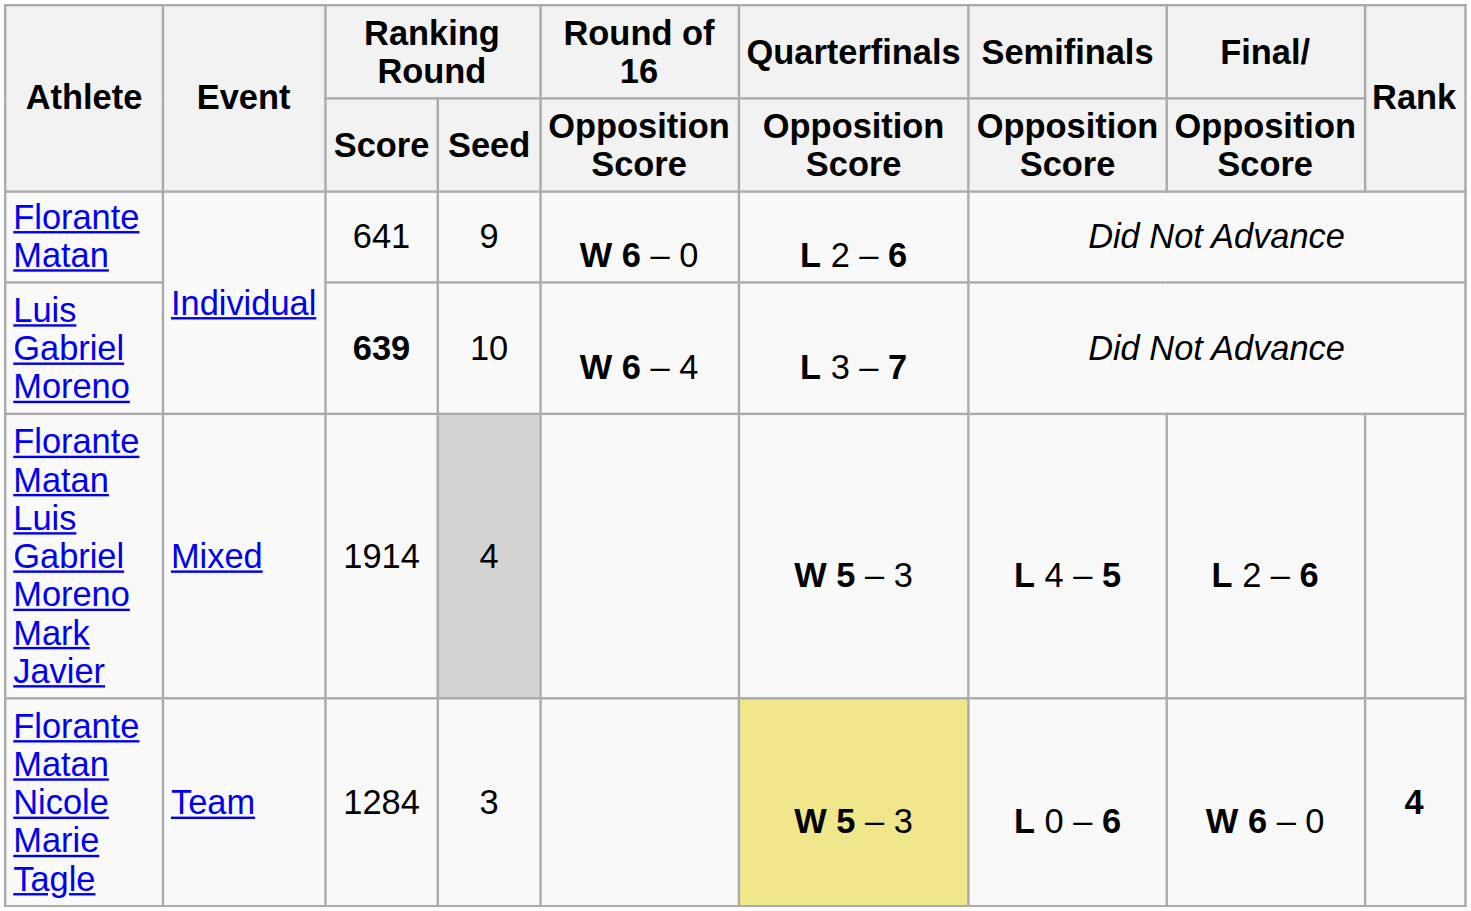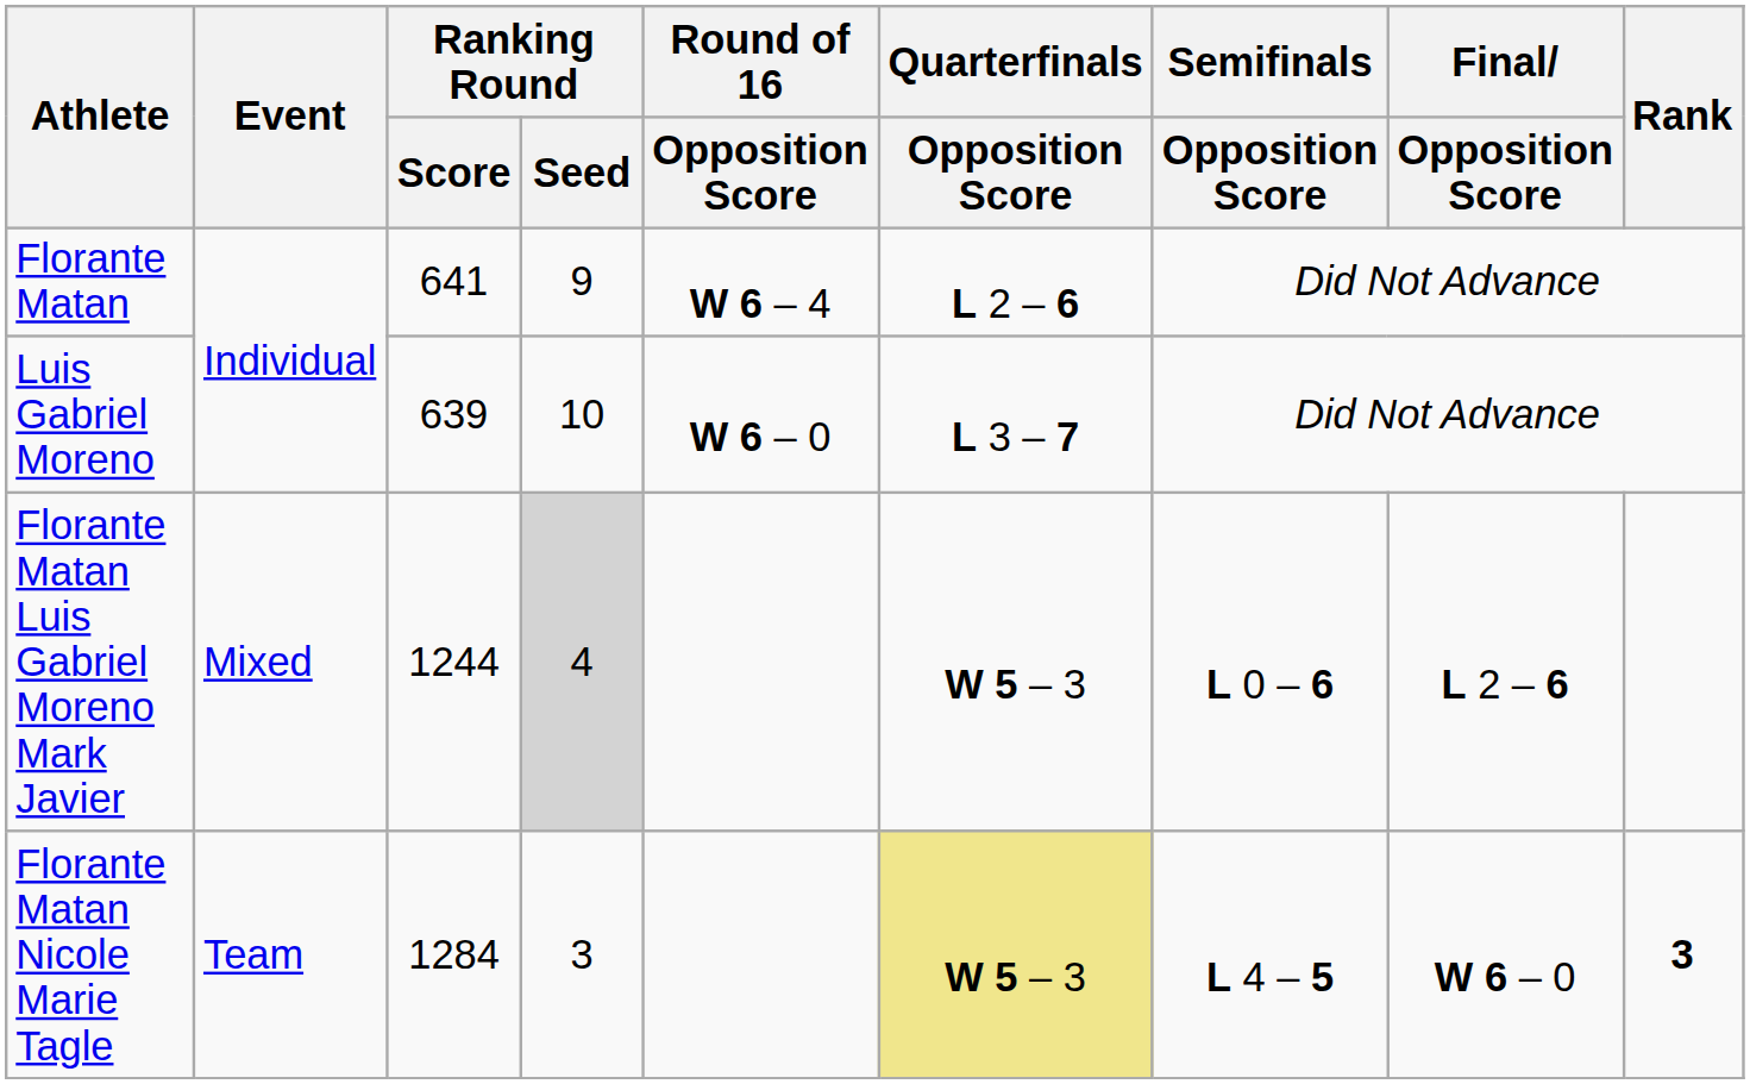 <table class="wikitable" width="98%" style="text-align:center; font-size:90%">
 <tr>
 <th rowspan=2>Athlete</th>
 <th rowspan=2>Event</th>
 <th colspan=2>Ranking Round</th>
 <th>Round of 16</th>
 <th>Quarterfinals</th>
 <th>Semifinals</th>
 <th>Final/</th>
 <th rowspan=2>Rank</th>
 </tr>
 <tr>
 <th>Score</th>
 <th>Seed</th>
 <th>Opposition<br>Score</th>
 <th>Opposition<br>Score</th>
 <th>Opposition<br>Score</th>
 <th>Opposition<br>Score</th>
 </tr>
 <tr align=center>
 <td align=left><a href='#'>Florante Matan</a></td>
 <td rowspan=2 align=left><a href='#'>Individual</a></td>
 <td>641</td>
 <td>9 <strong></strong></td>
-<td> <br> <strong>W</strong> <strong>6</strong> – 0</td>
+<td> <br> <strong>W</strong> <strong>6</strong> – 4</td>
 <td> <br> <strong>L</strong> 2 – <strong>6</strong></td>
 <td colspan=3><em>Did Not Advance</em></td>
 </tr>
 <tr>
 <td align=left><a href='#'>Luis Gabriel Moreno</a></td>
-<td><strong>639</strong></td>
+<td>639</td>
 <td>10 <strong></strong></td>
-<td> <br> <strong>W</strong> <strong>6</strong> – 4</td>
+<td> <br> <strong>W</strong> <strong>6</strong> – 0</td>
 <td> <br> <strong>L</strong> 3 – <strong>7</strong></td>
 <td colspan=3><em>Did Not Advance</em></td>
 </tr>
 <tr align=center>
 <td align=left><a href='#'>Florante Matan</a><br><a href='#'>Luis Gabriel Moreno</a><br><a href='#'>Mark Javier</a></td>
 <td align=left><a href='#'>Mixed</a></td>
-<td>1914</td>
+<td>1244</td>
 <td style="background: lightgrey;">4</td>
 <td></td>
 <td> <br> <strong>W</strong> <strong>5</strong> – 3</td>
-<td> <br> <strong>L</strong> 4 – <strong>5</strong></td>
+<td> <br> <strong>L</strong> 0 – <strong>6</strong></td>
 <td> <br> <strong>L</strong> 2 – <strong>6</strong></td>
 <td align=center></td>
 </tr>
 <tr align=center>
 <td align=left><a href='#'>Florante Matan</a><br><a href='#'>Nicole Marie Tagle</a></td>
 <td align=left><a href='#'>Team</a></td>
 <td>1284</td>
 <td>3</td>
 <td></td>
 <td style="background: khaki;"> <br> <strong>W</strong> <strong>5</strong> – 3</td>
-<td> <br> <strong>L</strong> 0 – <strong>6</strong></td>
+<td> <br> <strong>L</strong> 4 – <strong>5</strong></td>
 <td> <br> <strong>W</strong> <strong>6</strong> – 0</td>
-<td align=center><strong>4</strong></td>
+<td align=center><strong>3</strong></td>
 </tr>
 </table>
